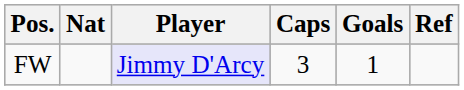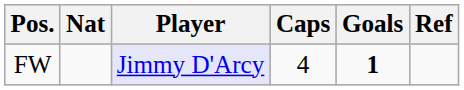 <table class="wikitable" style="text-align:center; border:1px #aaa solid;">
 <tr>
 <th>Pos.</th>
 <th>Nat</th>
 <th>Player</th>
 <th>Caps</th>
 <th>Goals</th>
 <th>Ref</th>
 </tr>
 <tr>
 <td>FW</td>
 <td></td>
 <td style="background: lavender; text-align:left;"><a href='#'>Jimmy D'Arcy</a></td>
-<td>3</td>
-<td>1</td>
+<td>4</td>
+<td><strong>1</strong></td>
 <td></td>
 </tr>
 </table>
